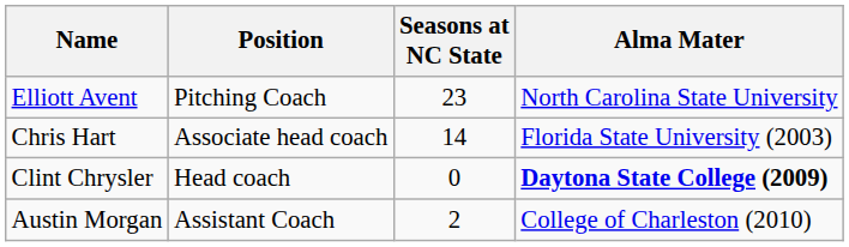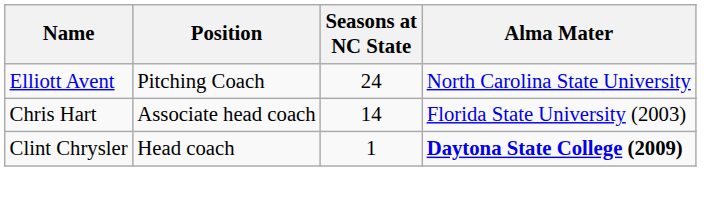 <table class="wikitable" border="1" style="font-size:90%;">
 <tr>
 <th>Name</th>
 <th>Position</th>
 <th>Seasons at<br>NC State</th>
 <th>Alma Mater</th>
 </tr>
 <tr>
 <td><a href='#'>Elliott Avent</a></td>
 <td>Pitching Coach</td>
-<td align=center>23</td>
+<td align=center>24</td>
 <td><a href='#'>North Carolina State University</a></td>
 </tr>
 <tr>
 <td>Chris Hart</td>
 <td>Associate head coach</td>
 <td align=center>14</td>
 <td><a href='#'>Florida State University</a> (2003)</td>
 </tr>
 <tr>
 <td>Clint Chrysler</td>
 <td>Head coach</td>
-<td align=center>0</td>
+<td align=center>1</td>
 <td><strong><a href='#'>Daytona State College</a> (2009)</strong></td>
 </tr>
-<tr>
-<td>Austin Morgan</td>
-<td>Assistant Coach</td>
-<td align=center>2</td>
-<td><a href='#'>College of Charleston</a> (2010)</td>
-</tr>
 </table>
